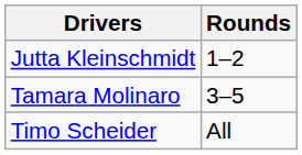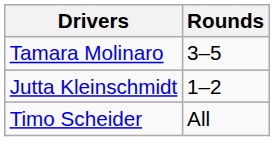 <table class="wikitable" style="font-size: 85%">
 <tr>
 <th>Drivers</th>
 <th>Rounds</th>
 </tr>
 <tr>
+<td> <a href='#'>Tamara Molinaro</a></td>
+<td>3–5</td>
+</tr>
+<tr>
 <td> <a href='#'>Jutta Kleinschmidt</a></td>
 <td>1–2</td>
-</tr>
-<tr>
-<td> <a href='#'>Tamara Molinaro</a></td>
-<td>3–5</td>
 </tr>
 <tr>
 <td> <a href='#'>Timo Scheider</a></td>
 <td>All</td>
 </tr>
 </table>
